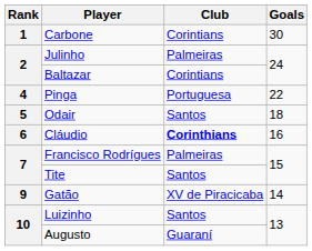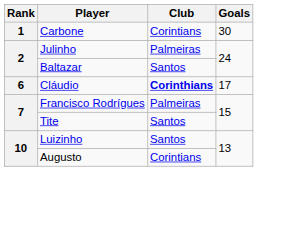 <table class="wikitable">
 <tr>
 <th>Rank</th>
 <th>Player</th>
 <th>Club</th>
 <th>Goals</th>
 </tr>
 <tr>
 <th>1</th>
 <td><a href='#'>Carbone</a></td>
 <td><a href='#'>Corintians</a></td>
 <td>30</td>
 </tr>
 <tr>
 <th rowspan="2">2</th>
 <td><a href='#'>Julinho</a></td>
 <td><a href='#'>Palmeiras</a></td>
 <td rowspan="2">24</td>
 </tr>
 <tr>
 <td><a href='#'>Baltazar</a></td>
-<td><a href='#'>Corintians</a></td>
-</tr>
-<tr>
-<th>4</th>
-<td><a href='#'>Pinga</a></td>
-<td><a href='#'>Portuguesa</a></td>
-<td>22</td>
-</tr>
-<tr>
-<th>5</th>
-<td><a href='#'>Odair</a></td>
 <td><a href='#'>Santos</a></td>
-<td>18</td>
 </tr>
 <tr>
 <th>6</th>
 <td><a href='#'>Cláudio</a></td>
 <td><strong><a href='#'>Corinthians</a></strong></td>
-<td>16</td>
+<td>17</td>
 </tr>
 <tr>
 <th rowspan="2">7</th>
 <td><a href='#'>Francisco Rodrígues</a></td>
 <td><a href='#'>Palmeiras</a></td>
 <td rowspan="2">15</td>
 </tr>
 <tr>
 <td><a href='#'>Tite</a></td>
 <td><a href='#'>Santos</a></td>
 </tr>
 <tr>
-<th>9</th>
-<td><a href='#'>Gatão</a></td>
-<td><a href='#'>XV de Piracicaba</a></td>
-<td>14</td>
-</tr>
-<tr>
 <th rowspan="2">10</th>
 <td><a href='#'>Luizinho</a></td>
 <td><a href='#'>Santos</a></td>
 <td rowspan="2">13</td>
 </tr>
 <tr>
 <td>Augusto</td>
-<td><a href='#'>Guaraní</a></td>
+<td><a href='#'>Corintians</a></td>
 </tr>
 </table>
